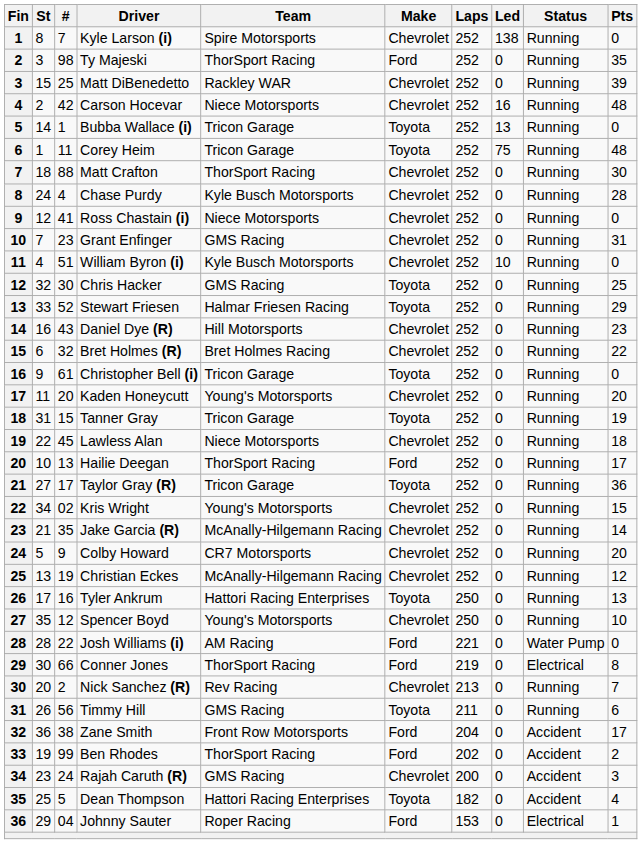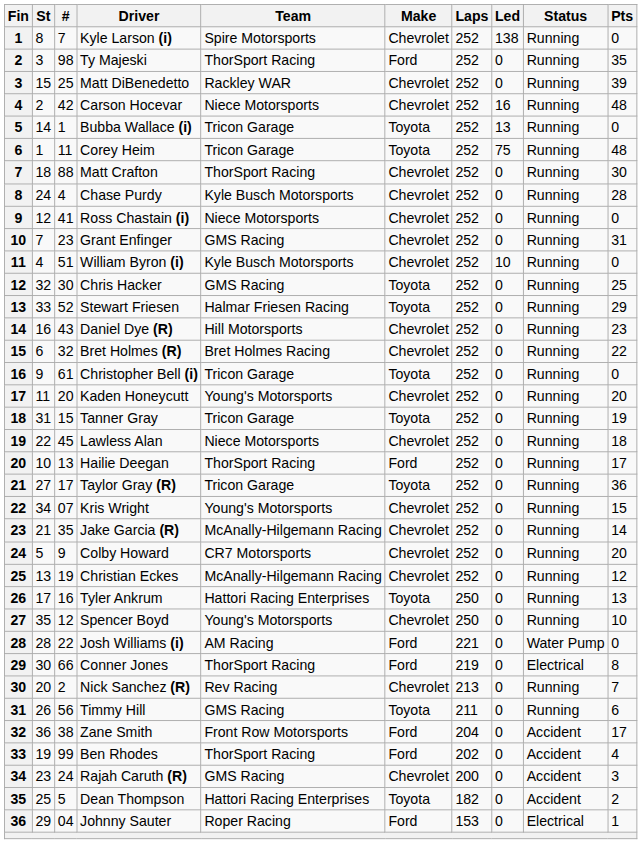 <table class="wikitable" style="font-size:95%">
 <tr>
 <th>Fin</th>
 <th>St</th>
 <th>#</th>
 <th>Driver</th>
 <th>Team</th>
 <th>Make</th>
 <th>Laps</th>
 <th>Led</th>
 <th>Status</th>
 <th>Pts</th>
 </tr>
 <tr>
 <th>1</th>
 <td>8</td>
 <td>7</td>
 <td>Kyle Larson <strong>(i)</strong></td>
 <td>Spire Motorsports</td>
 <td>Chevrolet</td>
 <td>252</td>
 <td>138</td>
 <td>Running</td>
 <td>0</td>
 </tr>
 <tr>
 <th>2</th>
 <td>3</td>
 <td>98</td>
 <td>Ty Majeski</td>
 <td>ThorSport Racing</td>
 <td>Ford</td>
 <td>252</td>
 <td>0</td>
 <td>Running</td>
 <td>35</td>
 </tr>
 <tr>
 <th>3</th>
 <td>15</td>
 <td>25</td>
 <td>Matt DiBenedetto</td>
 <td>Rackley WAR</td>
 <td>Chevrolet</td>
 <td>252</td>
 <td>0</td>
 <td>Running</td>
 <td>39</td>
 </tr>
 <tr>
 <th>4</th>
 <td>2</td>
 <td>42</td>
 <td>Carson Hocevar</td>
 <td>Niece Motorsports</td>
 <td>Chevrolet</td>
 <td>252</td>
 <td>16</td>
 <td>Running</td>
 <td>48</td>
 </tr>
 <tr>
 <th>5</th>
 <td>14</td>
 <td>1</td>
 <td>Bubba Wallace <strong>(i)</strong></td>
 <td>Tricon Garage</td>
 <td>Toyota</td>
 <td>252</td>
 <td>13</td>
 <td>Running</td>
 <td>0</td>
 </tr>
 <tr>
 <th>6</th>
 <td>1</td>
 <td>11</td>
 <td>Corey Heim</td>
 <td>Tricon Garage</td>
 <td>Toyota</td>
 <td>252</td>
 <td>75</td>
 <td>Running</td>
 <td>48</td>
 </tr>
 <tr>
 <th>7</th>
 <td>18</td>
 <td>88</td>
 <td>Matt Crafton</td>
 <td>ThorSport Racing</td>
 <td>Chevrolet</td>
 <td>252</td>
 <td>0</td>
 <td>Running</td>
 <td>30</td>
 </tr>
 <tr>
 <th>8</th>
 <td>24</td>
 <td>4</td>
 <td>Chase Purdy</td>
 <td>Kyle Busch Motorsports</td>
 <td>Chevrolet</td>
 <td>252</td>
 <td>0</td>
 <td>Running</td>
 <td>28</td>
 </tr>
 <tr>
 <th>9</th>
 <td>12</td>
 <td>41</td>
 <td>Ross Chastain <strong>(i)</strong></td>
 <td>Niece Motorsports</td>
 <td>Chevrolet</td>
 <td>252</td>
 <td>0</td>
 <td>Running</td>
 <td>0</td>
 </tr>
 <tr>
 <th>10</th>
 <td>7</td>
 <td>23</td>
 <td>Grant Enfinger</td>
 <td>GMS Racing</td>
 <td>Chevrolet</td>
 <td>252</td>
 <td>0</td>
 <td>Running</td>
 <td>31</td>
 </tr>
 <tr>
 <th>11</th>
 <td>4</td>
 <td>51</td>
 <td>William Byron <strong>(i)</strong></td>
 <td>Kyle Busch Motorsports</td>
 <td>Chevrolet</td>
 <td>252</td>
 <td>10</td>
 <td>Running</td>
 <td>0</td>
 </tr>
 <tr>
 <th>12</th>
 <td>32</td>
 <td>30</td>
 <td>Chris Hacker</td>
 <td>GMS Racing</td>
 <td>Toyota</td>
 <td>252</td>
 <td>0</td>
 <td>Running</td>
 <td>25</td>
 </tr>
 <tr>
 <th>13</th>
 <td>33</td>
 <td>52</td>
 <td>Stewart Friesen</td>
 <td>Halmar Friesen Racing</td>
 <td>Toyota</td>
 <td>252</td>
 <td>0</td>
 <td>Running</td>
 <td>29</td>
 </tr>
 <tr>
 <th>14</th>
 <td>16</td>
 <td>43</td>
 <td>Daniel Dye <strong>(R)</strong></td>
 <td>Hill Motorsports</td>
 <td>Chevrolet</td>
 <td>252</td>
 <td>0</td>
 <td>Running</td>
 <td>23</td>
 </tr>
 <tr>
 <th>15</th>
 <td>6</td>
 <td>32</td>
 <td>Bret Holmes <strong>(R)</strong></td>
 <td>Bret Holmes Racing</td>
 <td>Chevrolet</td>
 <td>252</td>
 <td>0</td>
 <td>Running</td>
 <td>22</td>
 </tr>
 <tr>
 <th>16</th>
 <td>9</td>
 <td>61</td>
 <td>Christopher Bell <strong>(i)</strong></td>
 <td>Tricon Garage</td>
 <td>Toyota</td>
 <td>252</td>
 <td>0</td>
 <td>Running</td>
 <td>0</td>
 </tr>
 <tr>
 <th>17</th>
 <td>11</td>
 <td>20</td>
 <td>Kaden Honeycutt</td>
 <td>Young's Motorsports</td>
 <td>Chevrolet</td>
 <td>252</td>
 <td>0</td>
 <td>Running</td>
 <td>20</td>
 </tr>
 <tr>
 <th>18</th>
 <td>31</td>
 <td>15</td>
 <td>Tanner Gray</td>
 <td>Tricon Garage</td>
 <td>Toyota</td>
 <td>252</td>
 <td>0</td>
 <td>Running</td>
 <td>19</td>
 </tr>
 <tr>
 <th>19</th>
 <td>22</td>
 <td>45</td>
 <td>Lawless Alan</td>
 <td>Niece Motorsports</td>
 <td>Chevrolet</td>
 <td>252</td>
 <td>0</td>
 <td>Running</td>
 <td>18</td>
 </tr>
 <tr>
 <th>20</th>
 <td>10</td>
 <td>13</td>
 <td>Hailie Deegan</td>
 <td>ThorSport Racing</td>
 <td>Ford</td>
 <td>252</td>
 <td>0</td>
 <td>Running</td>
 <td>17</td>
 </tr>
 <tr>
 <th>21</th>
 <td>27</td>
 <td>17</td>
 <td>Taylor Gray <strong>(R)</strong></td>
 <td>Tricon Garage</td>
 <td>Toyota</td>
 <td>252</td>
 <td>0</td>
 <td>Running</td>
 <td>36</td>
 </tr>
 <tr>
 <th>22</th>
 <td>34</td>
-<td>02</td>
+<td>07</td>
 <td>Kris Wright</td>
 <td>Young's Motorsports</td>
 <td>Chevrolet</td>
 <td>252</td>
 <td>0</td>
 <td>Running</td>
 <td>15</td>
 </tr>
 <tr>
 <th>23</th>
 <td>21</td>
 <td>35</td>
 <td>Jake Garcia <strong>(R)</strong></td>
 <td>McAnally-Hilgemann Racing</td>
 <td>Chevrolet</td>
 <td>252</td>
 <td>0</td>
 <td>Running</td>
 <td>14</td>
 </tr>
 <tr>
 <th>24</th>
 <td>5</td>
 <td>9</td>
 <td>Colby Howard</td>
 <td>CR7 Motorsports</td>
 <td>Chevrolet</td>
 <td>252</td>
 <td>0</td>
 <td>Running</td>
 <td>20</td>
 </tr>
 <tr>
 <th>25</th>
 <td>13</td>
 <td>19</td>
 <td>Christian Eckes</td>
 <td>McAnally-Hilgemann Racing</td>
 <td>Chevrolet</td>
 <td>252</td>
 <td>0</td>
 <td>Running</td>
 <td>12</td>
 </tr>
 <tr>
 <th>26</th>
 <td>17</td>
 <td>16</td>
 <td>Tyler Ankrum</td>
 <td>Hattori Racing Enterprises</td>
 <td>Toyota</td>
 <td>250</td>
 <td>0</td>
 <td>Running</td>
 <td>13</td>
 </tr>
 <tr>
 <th>27</th>
 <td>35</td>
 <td>12</td>
 <td>Spencer Boyd</td>
 <td>Young's Motorsports</td>
 <td>Chevrolet</td>
 <td>250</td>
 <td>0</td>
 <td>Running</td>
 <td>10</td>
 </tr>
 <tr>
 <th>28</th>
 <td>28</td>
 <td>22</td>
 <td>Josh Williams <strong>(i)</strong></td>
 <td>AM Racing</td>
 <td>Ford</td>
 <td>221</td>
 <td>0</td>
 <td>Water Pump</td>
 <td>0</td>
 </tr>
 <tr>
 <th>29</th>
 <td>30</td>
 <td>66</td>
 <td>Conner Jones</td>
 <td>ThorSport Racing</td>
 <td>Ford</td>
 <td>219</td>
 <td>0</td>
 <td>Electrical</td>
 <td>8</td>
 </tr>
 <tr>
 <th>30</th>
 <td>20</td>
 <td>2</td>
 <td>Nick Sanchez <strong>(R)</strong></td>
 <td>Rev Racing</td>
 <td>Chevrolet</td>
 <td>213</td>
 <td>0</td>
 <td>Running</td>
 <td>7</td>
 </tr>
 <tr>
 <th>31</th>
 <td>26</td>
 <td>56</td>
 <td>Timmy Hill</td>
 <td>GMS Racing</td>
 <td>Toyota</td>
 <td>211</td>
 <td>0</td>
 <td>Running</td>
 <td>6</td>
 </tr>
 <tr>
 <th>32</th>
 <td>36</td>
 <td>38</td>
 <td>Zane Smith</td>
 <td>Front Row Motorsports</td>
 <td>Ford</td>
 <td>204</td>
 <td>0</td>
 <td>Accident</td>
 <td>17</td>
 </tr>
 <tr>
 <th>33</th>
 <td>19</td>
 <td>99</td>
 <td>Ben Rhodes</td>
 <td>ThorSport Racing</td>
 <td>Ford</td>
 <td>202</td>
 <td>0</td>
 <td>Accident</td>
-<td>2</td>
+<td>4</td>
 </tr>
 <tr>
 <th>34</th>
 <td>23</td>
 <td>24</td>
 <td>Rajah Caruth <strong>(R)</strong></td>
 <td>GMS Racing</td>
 <td>Chevrolet</td>
 <td>200</td>
 <td>0</td>
 <td>Accident</td>
 <td>3</td>
 </tr>
 <tr>
 <th>35</th>
 <td>25</td>
 <td>5</td>
 <td>Dean Thompson</td>
 <td>Hattori Racing Enterprises</td>
 <td>Toyota</td>
 <td>182</td>
 <td>0</td>
 <td>Accident</td>
-<td>4</td>
+<td>2</td>
 </tr>
 <tr>
 <th>36</th>
 <td>29</td>
 <td>04</td>
 <td>Johnny Sauter</td>
 <td>Roper Racing</td>
 <td>Ford</td>
 <td>153</td>
 <td>0</td>
 <td>Electrical</td>
 <td>1</td>
 </tr>
 <tr>
 <th colspan="10"></th>
 </tr>
 </table>
